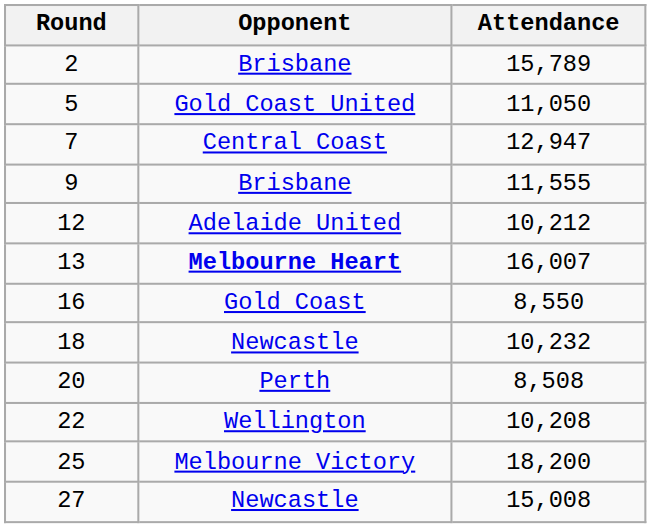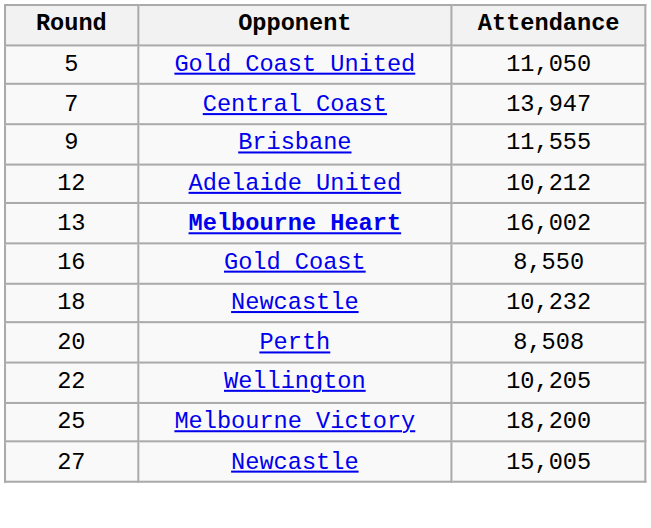 <table class="wikitable sortable" style="text-align:center; font-size:90%">
 <tr>
 <th width=60>Round</th>
 <th style="width:150px;" class="unsortable">Opponent</th>
 <th width=90>Attendance</th>
-</tr>
-<tr>
-<td>2</td>
-<td><a href='#'>Brisbane</a></td>
-<td>15,789</td>
 </tr>
 <tr>
 <td>5</td>
 <td><a href='#'>Gold Coast United</a></td>
 <td>11,050</td>
 </tr>
 <tr>
 <td>7</td>
 <td><a href='#'>Central Coast</a></td>
-<td>12,947</td>
+<td>13,947</td>
 </tr>
 <tr>
 <td>9</td>
 <td><a href='#'>Brisbane</a></td>
 <td>11,555</td>
 </tr>
 <tr>
 <td>12</td>
 <td><a href='#'>Adelaide United</a></td>
 <td>10,212</td>
 </tr>
 <tr>
 <td>13</td>
 <td><strong><a href='#'>Melbourne Heart</a></strong></td>
-<td>16,007</td>
+<td>16,002</td>
 </tr>
 <tr>
 <td>16</td>
 <td><a href='#'>Gold Coast</a></td>
 <td>8,550</td>
 </tr>
 <tr>
 <td>18</td>
 <td><a href='#'>Newcastle</a></td>
 <td>10,232</td>
 </tr>
 <tr>
 <td>20</td>
 <td><a href='#'>Perth</a></td>
 <td>8,508</td>
 </tr>
 <tr>
 <td>22</td>
 <td><a href='#'>Wellington</a></td>
-<td>10,208</td>
+<td>10,205</td>
 </tr>
 <tr>
 <td>25</td>
 <td><a href='#'>Melbourne Victory</a></td>
 <td>18,200</td>
 </tr>
 <tr>
 <td>27</td>
 <td><a href='#'>Newcastle</a></td>
-<td>15,008</td>
+<td>15,005</td>
 </tr>
 </table>
